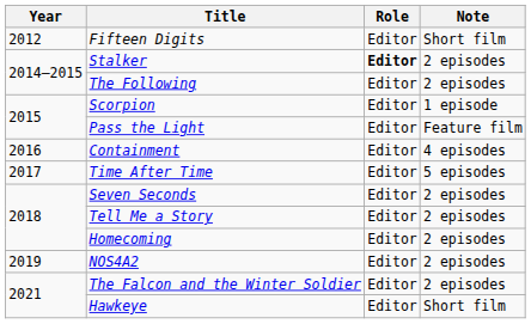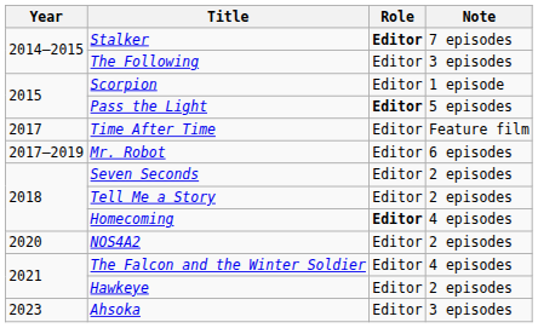 <table class="wikitable sortable">
 <tr>
 <th>Year</th>
 <th>Title</th>
 <th>Role</th>
 <th>Note</th>
 </tr>
 <tr>
-<td>2012</td>
-<td><em>Fifteen Digits</em></td>
-<td>Editor</td>
-<td>Short film</td>
-</tr>
-<tr>
 <td rowspan="2">2014–2015</td>
 <td><em><a href='#'>Stalker</a></em></td>
 <td><strong>Editor</strong></td>
-<td>2 episodes</td>
+<td>7 episodes</td>
 </tr>
 <tr>
 <td><em><a href='#'>The Following</a></em></td>
 <td>Editor</td>
-<td>2 episodes</td>
+<td>3 episodes</td>
 </tr>
 <tr>
 <td rowspan="2">2015</td>
 <td><em><a href='#'>Scorpion</a></em></td>
 <td>Editor</td>
 <td>1 episode</td>
 </tr>
 <tr>
 <td><em><a href='#'>Pass the Light</a></em></td>
-<td>Editor</td>
-<td>Feature film</td>
-</tr>
-<tr>
-<td>2016</td>
-<td><em><a href='#'>Containment</a></em></td>
-<td>Editor</td>
-<td>4 episodes</td>
+<td><strong>Editor</strong></td>
+<td>5 episodes</td>
 </tr>
 <tr>
 <td>2017</td>
 <td><em><a href='#'>Time After Time</a></em></td>
 <td>Editor</td>
-<td>5 episodes</td>
+<td>Feature film</td>
+</tr>
+<tr>
+<td>2017–2019</td>
+<td><em><a href='#'>Mr. Robot</a></em></td>
+<td>Editor</td>
+<td>6 episodes</td>
 </tr>
 <tr>
 <td rowspan="3">2018</td>
 <td><em><a href='#'>Seven Seconds</a></em></td>
 <td>Editor</td>
 <td>2 episodes</td>
 </tr>
 <tr>
 <td><em><a href='#'>Tell Me a Story</a></em></td>
 <td>Editor</td>
 <td>2 episodes</td>
 </tr>
 <tr>
 <td><em><a href='#'>Homecoming</a></em></td>
-<td>Editor</td>
-<td>2 episodes</td>
+<td><strong>Editor</strong></td>
+<td>4 episodes</td>
 </tr>
 <tr>
-<td>2019</td>
+<td>2020</td>
 <td><em><a href='#'>NOS4A2</a></em></td>
 <td>Editor</td>
 <td>2 episodes</td>
 </tr>
 <tr>
 <td rowspan="2">2021</td>
 <td><em><a href='#'>The Falcon and the Winter Soldier</a></em></td>
 <td>Editor</td>
-<td>2 episodes</td>
+<td>4 episodes</td>
 </tr>
 <tr>
 <td><em><a href='#'>Hawkeye</a></em></td>
 <td>Editor</td>
-<td>Short film</td>
+<td>2 episodes</td>
+</tr>
+<tr>
+<td>2023</td>
+<td><em><a href='#'>Ahsoka</a></em></td>
+<td>Editor</td>
+<td>3 episodes</td>
 </tr>
 </table>
